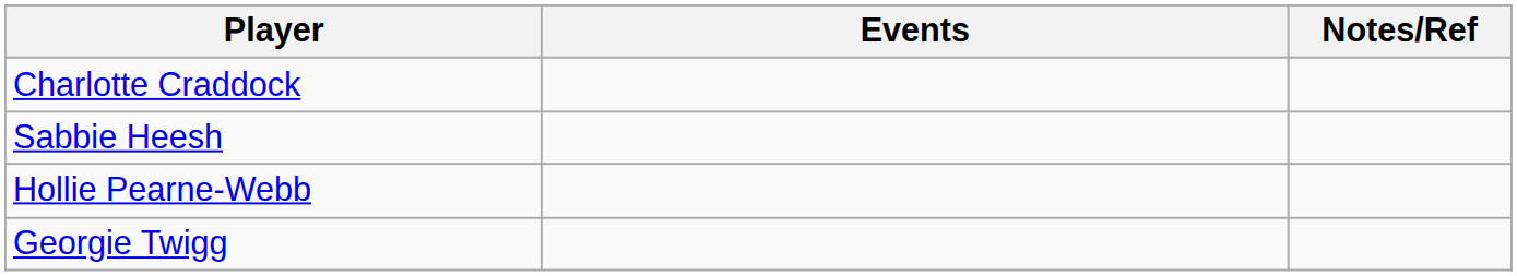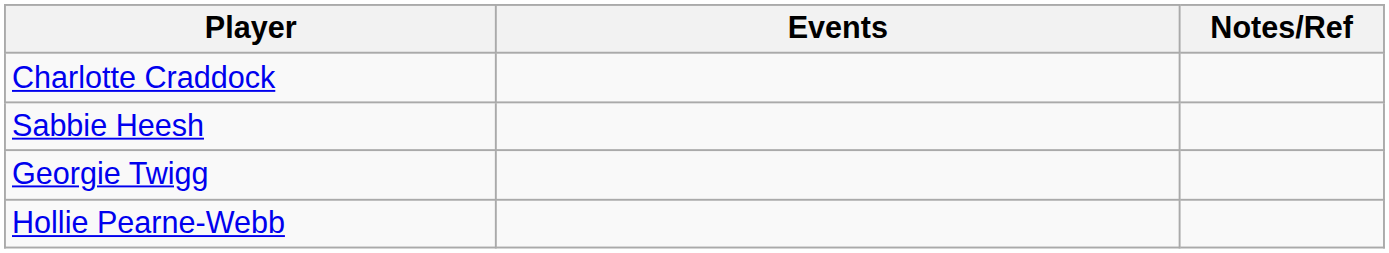 <table class="wikitable">
 <tr>
 <th width=250>Player</th>
 <th width=350>Events</th>
 <th width=100>Notes/Ref</th>
 </tr>
 <tr>
 <td> <a href='#'>Charlotte Craddock</a></td>
 <td></td>
 <td></td>
 </tr>
 <tr>
 <td> <a href='#'>Sabbie Heesh</a></td>
 <td></td>
 <td></td>
 </tr>
 <tr>
+<td> <a href='#'>Georgie Twigg</a></td>
+<td></td>
+<td></td>
+</tr>
+<tr>
 <td> <a href='#'>Hollie Pearne-Webb</a></td>
 <td></td>
 <td></td>
 </tr>
-<tr>
-<td> <a href='#'>Georgie Twigg</a></td>
-<td></td>
-<td></td>
-</tr>
 </table>
